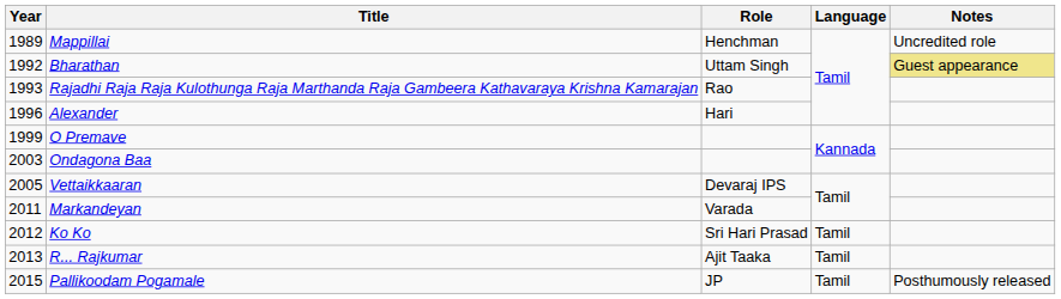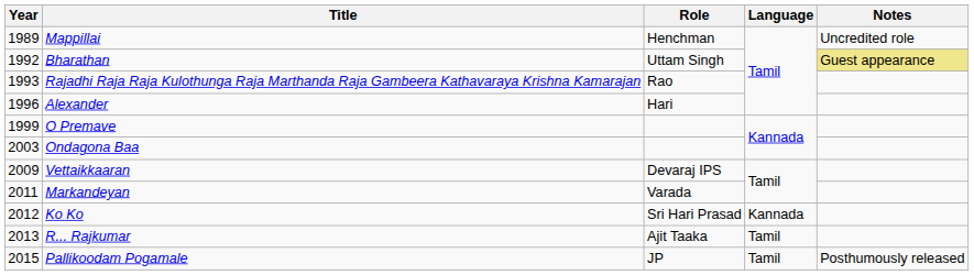 <table class="wikitable sortable">
 <tr>
 <th scope="col">Year</th>
 <th scope="col">Title</th>
 <th scope="col">Role</th>
 <th scope="col">Language</th>
 <th scope="col" class="unsortable">Notes</th>
 </tr>
 <tr>
 <td>1989</td>
 <td><em><a href='#'>Mappillai</a></em></td>
 <td>Henchman</td>
 <td rowspan="4"><a href='#'>Tamil</a></td>
 <td>Uncredited role</td>
 </tr>
 <tr>
 <td>1992</td>
 <td><em><a href='#'>Bharathan</a></em></td>
 <td>Uttam Singh</td>
 <td style="background: khaki;">Guest appearance</td>
 </tr>
 <tr>
 <td>1993</td>
 <td><em><a href='#'>Rajadhi Raja Raja Kulothunga Raja Marthanda Raja Gambeera Kathavaraya Krishna Kamarajan</a></em></td>
 <td>Rao</td>
 <td></td>
 </tr>
 <tr>
 <td>1996</td>
 <td><em><a href='#'>Alexander</a></em></td>
 <td>Hari</td>
 <td></td>
 </tr>
 <tr>
 <td>1999</td>
 <td><em><a href='#'>O Premave</a></em></td>
 <td></td>
 <td rowspan="2"><a href='#'>Kannada</a></td>
 <td></td>
 </tr>
 <tr>
 <td>2003</td>
 <td><em><a href='#'>Ondagona Baa</a></em></td>
 <td></td>
 <td></td>
 </tr>
 <tr>
-<td>2005</td>
+<td>2009</td>
 <td><em><a href='#'>Vettaikkaaran</a></em></td>
 <td>Devaraj IPS</td>
 <td rowspan="2">Tamil</td>
 <td></td>
 </tr>
 <tr>
 <td>2011</td>
 <td><em><a href='#'>Markandeyan</a></em></td>
 <td>Varada</td>
 <td></td>
 </tr>
 <tr>
 <td>2012</td>
 <td><em><a href='#'>Ko Ko</a></em></td>
 <td>Sri Hari Prasad</td>
-<td>Tamil</td>
+<td>Kannada</td>
 <td></td>
 </tr>
 <tr>
 <td>2013</td>
 <td><em><a href='#'>R... Rajkumar</a></em></td>
 <td>Ajit Taaka</td>
 <td>Tamil</td>
 <td></td>
 </tr>
 <tr>
 <td>2015</td>
 <td><em><a href='#'>Pallikoodam Pogamale</a></em></td>
 <td>JP</td>
 <td>Tamil</td>
 <td>Posthumously released</td>
 </tr>
 </table>
